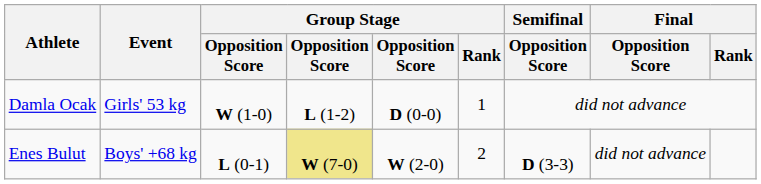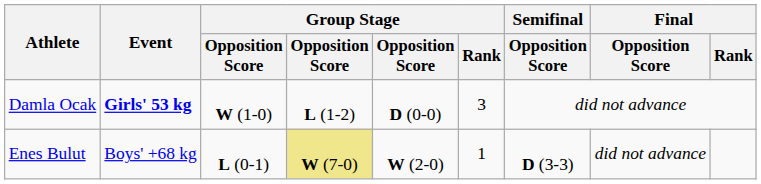 <table class="wikitable" style="font-size:90%">
 <tr>
 <th rowspan=2>Athlete</th>
 <th rowspan=2>Event</th>
 <th colspan=4>Group Stage</th>
 <th colspan=1>Semifinal</th>
 <th colspan=2>Final</th>
 </tr>
 <tr style="font-size:95%">
 <th>Opposition<br>Score</th>
 <th>Opposition<br>Score</th>
 <th>Opposition<br>Score</th>
 <th>Rank</th>
 <th>Opposition<br>Score</th>
 <th>Opposition<br>Score</th>
 <th>Rank</th>
 </tr>
 <tr align=center>
 <td align=left><a href='#'>Damla Ocak</a></td>
-<td align=left><a href='#'>Girls' 53 kg</a></td>
+<td align=left><strong><a href='#'>Girls' 53 kg</a></strong></td>
 <td><br> <strong>W</strong> (1-0)</td>
 <td><br> <strong>L</strong> (1-2)</td>
 <td><br> <strong>D</strong> (0-0)</td>
-<td>1</td>
+<td>3</td>
 <td Colspan=3><em>did not advance</em></td>
 </tr>
 <tr align=center>
 <td align=left><a href='#'>Enes Bulut</a></td>
 <td align=left><a href='#'>Boys' +68 kg</a></td>
 <td><br> <strong>L</strong> (0-1)</td>
 <td style="background: khaki;"><br> <strong>W</strong> (7-0)</td>
 <td><br> <strong>W</strong> (2-0)</td>
-<td>2</td>
+<td>1</td>
 <td><br> <strong>D</strong> (3-3)</td>
 <td><em>did not advance</em></td>
 <td></td>
 </tr>
 </table>
